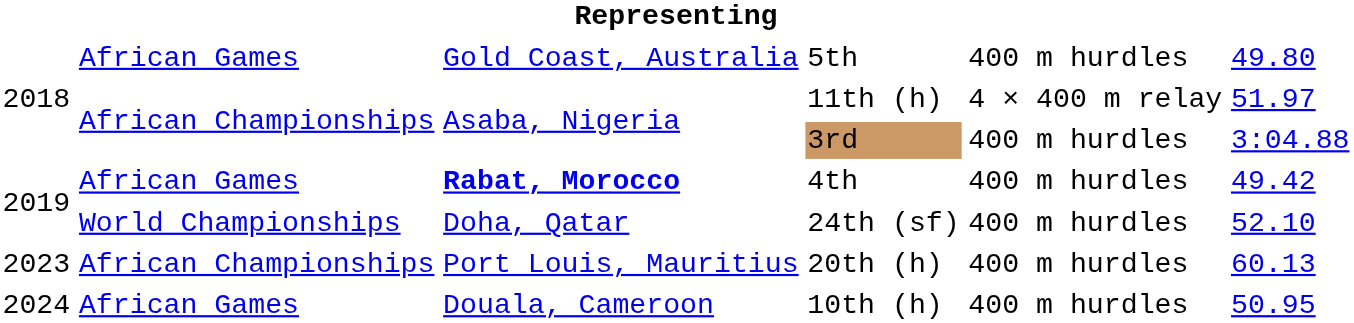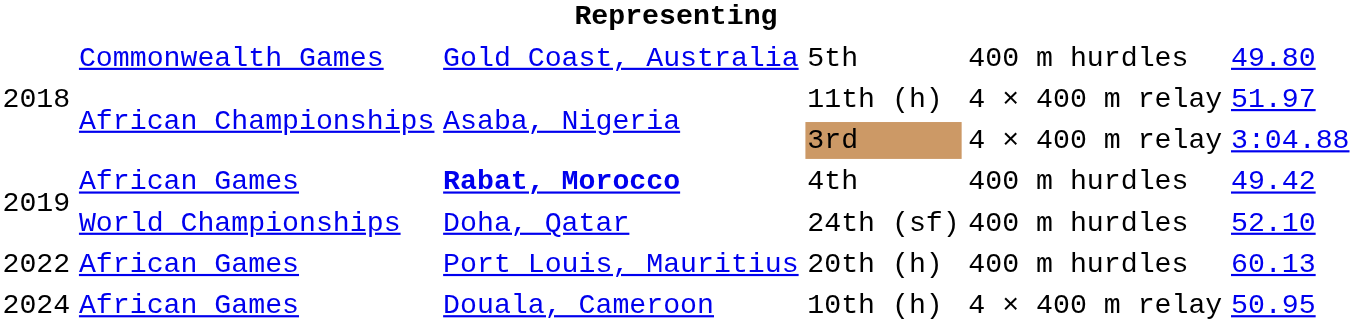 <table>
 <tr>
 <th colspan="6">Representing </th>
 </tr>
 <tr>
 <td rowspan=3>2018</td>
-<td><a href='#'>African Games</a></td>
+<td><a href='#'>Commonwealth Games</a></td>
 <td><a href='#'>Gold Coast, Australia</a></td>
 <td>5th</td>
 <td>400 m hurdles</td>
 <td><a href='#'>49.80</a></td>
 </tr>
 <tr>
 <td rowspan=2><a href='#'>African Championships</a></td>
 <td rowspan=2><a href='#'>Asaba, Nigeria</a></td>
 <td>11th (h)</td>
 <td>4 × 400 m relay</td>
 <td><a href='#'>51.97</a></td>
 </tr>
 <tr>
 <td bgcolor=cc9966>3rd</td>
-<td>400 m hurdles</td>
+<td>4 × 400 m relay</td>
 <td><a href='#'>3:04.88</a></td>
 </tr>
 <tr>
 <td rowspan=2>2019</td>
 <td><a href='#'>African Games</a></td>
 <td><strong><a href='#'>Rabat, Morocco</a></strong></td>
 <td>4th</td>
 <td>400 m hurdles</td>
 <td><a href='#'>49.42</a></td>
 </tr>
 <tr>
 <td><a href='#'>World Championships</a></td>
 <td><a href='#'>Doha, Qatar</a></td>
 <td>24th (sf)</td>
 <td>400 m hurdles</td>
 <td><a href='#'>52.10</a></td>
 </tr>
 <tr>
-<td>2023</td>
-<td><a href='#'>African Championships</a></td>
+<td>2022</td>
+<td><a href='#'>African Games</a></td>
 <td><a href='#'>Port Louis, Mauritius</a></td>
 <td>20th (h)</td>
 <td>400 m hurdles</td>
 <td><a href='#'>60.13</a></td>
 </tr>
 <tr>
 <td>2024</td>
 <td><a href='#'>African Games</a></td>
 <td><a href='#'>Douala, Cameroon</a></td>
 <td>10th (h)</td>
-<td>400 m hurdles</td>
+<td>4 × 400 m relay</td>
 <td><a href='#'>50.95</a></td>
 </tr>
 </table>
